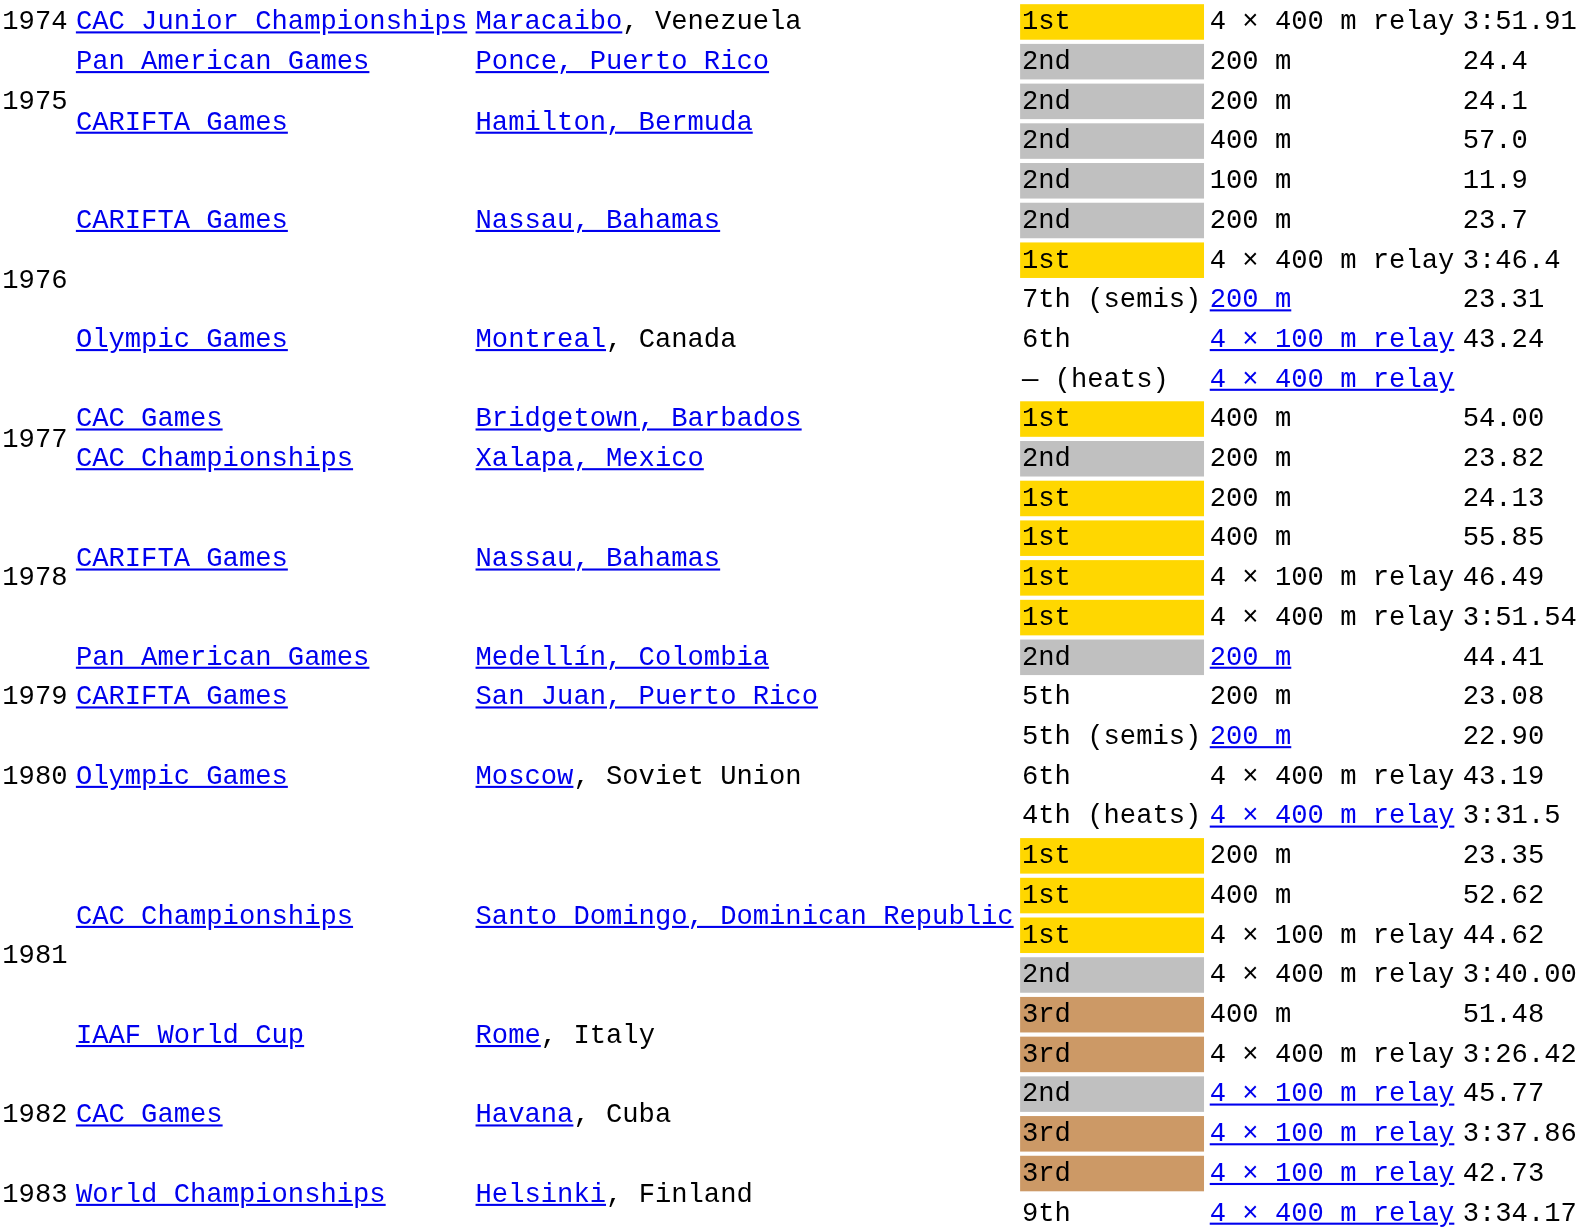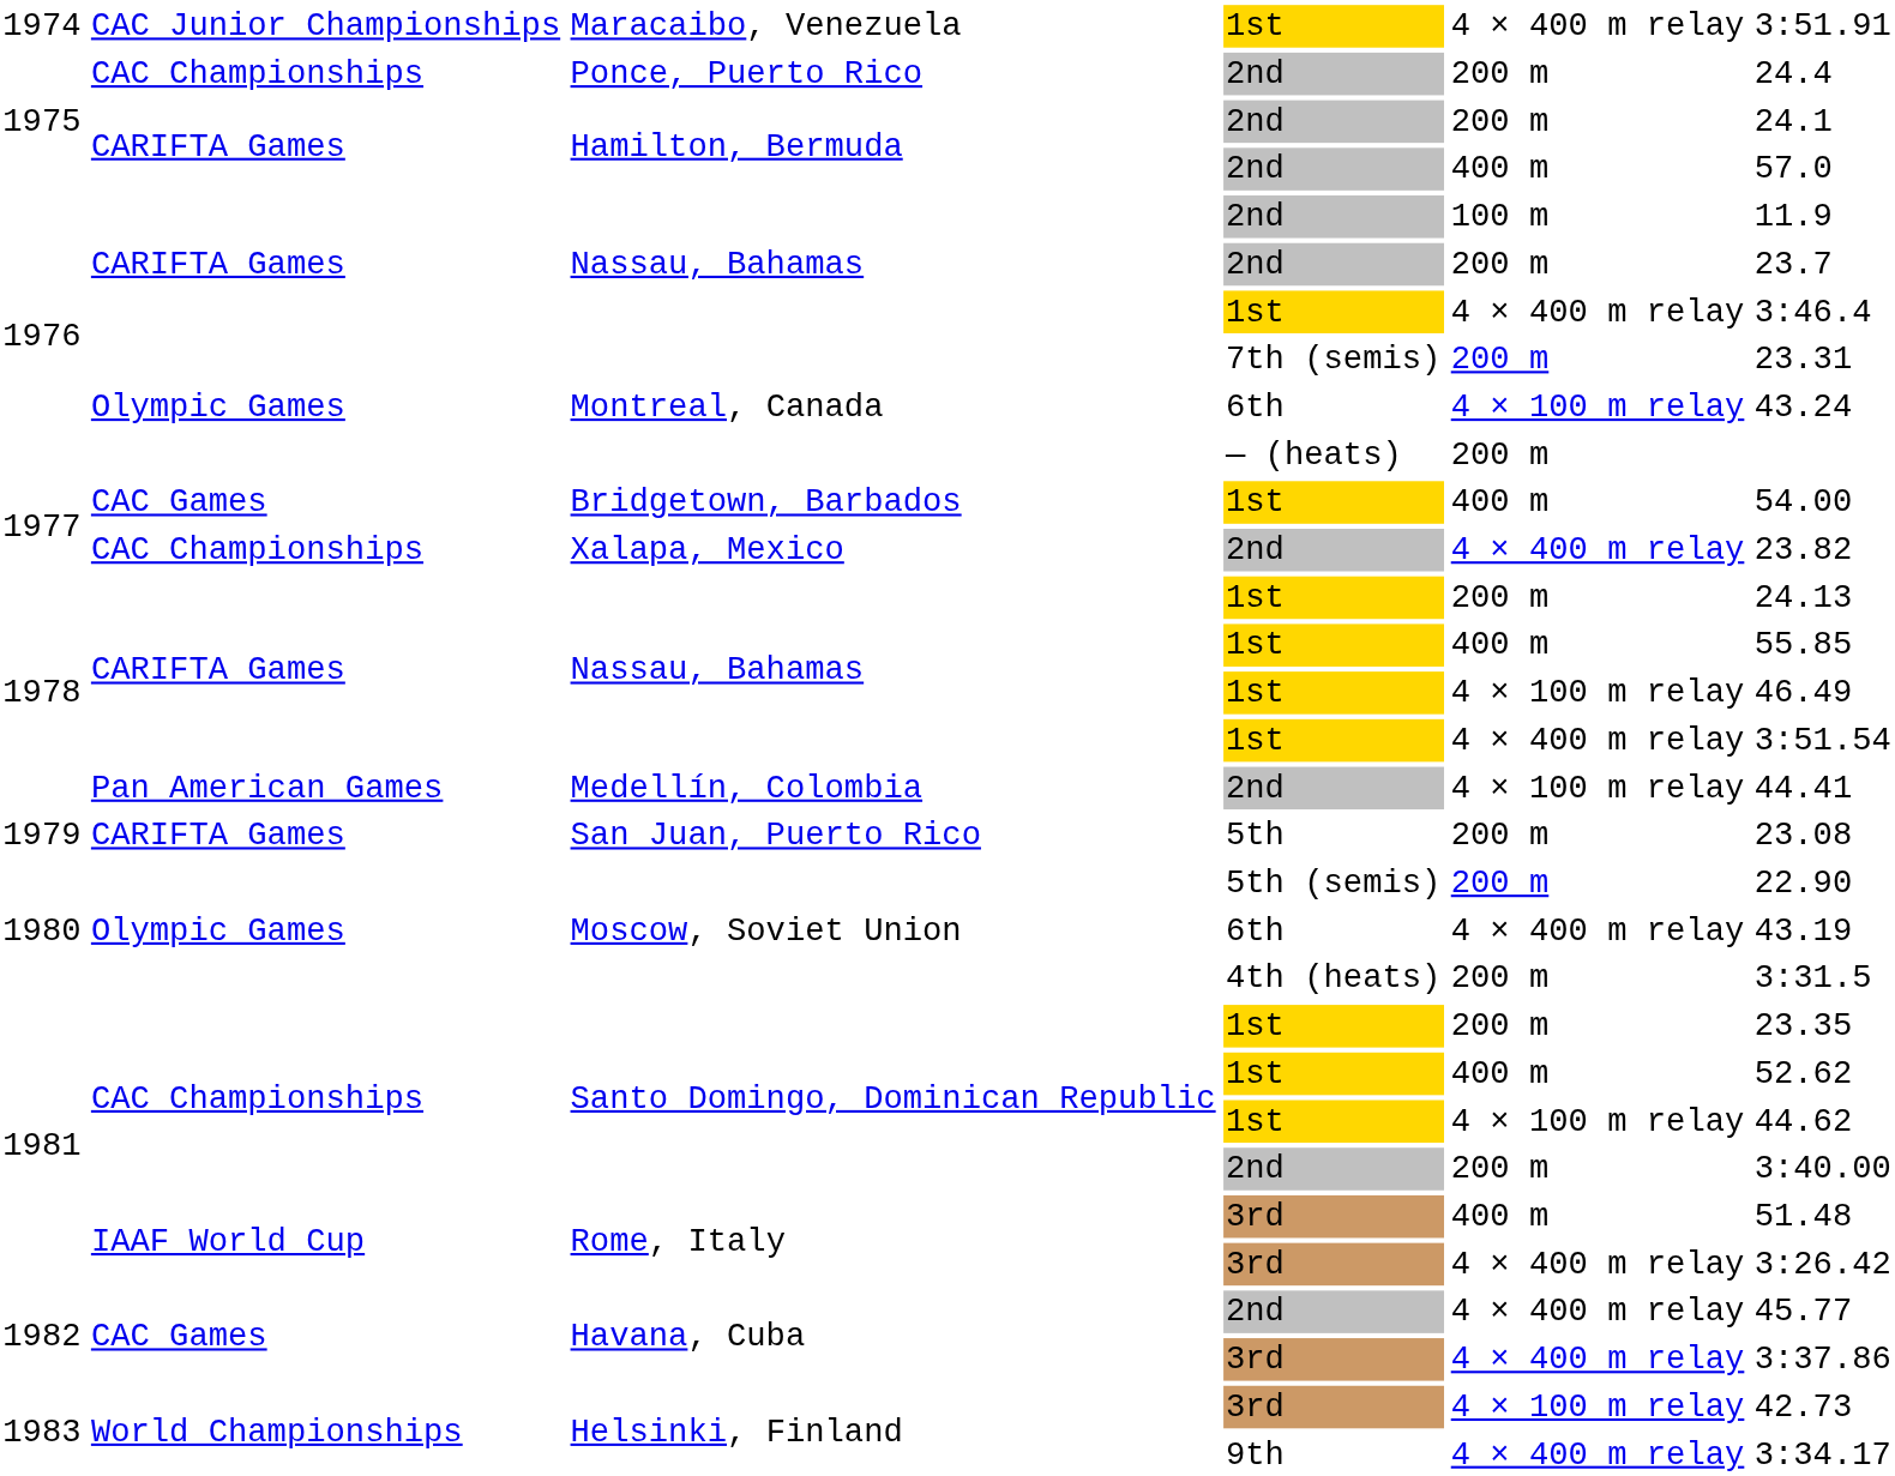 <table>
 <tr>
 <td>1974</td>
 <td><a href='#'>CAC Junior Championships</a></td>
 <td><a href='#'>Maracaibo</a>, Venezuela</td>
 <td bgcolor=gold>1st</td>
 <td>4 × 400 m relay</td>
 <td>3:51.91 </td>
 </tr>
 <tr>
 <td rowspan=3>1975</td>
-<td><a href='#'>Pan American Games</a></td>
+<td><a href='#'>CAC Championships</a></td>
 <td><a href='#'>Ponce, Puerto Rico</a></td>
 <td bgcolor=silver>2nd</td>
 <td>200 m</td>
 <td>24.4</td>
 </tr>
 <tr>
 <td rowspan=2><a href='#'>CARIFTA Games</a></td>
 <td rowspan=2><a href='#'>Hamilton, Bermuda</a></td>
 <td bgcolor=silver>2nd</td>
 <td>200 m</td>
 <td>24.1</td>
 </tr>
 <tr>
 <td bgcolor=silver>2nd</td>
 <td>400 m</td>
 <td>57.0</td>
 </tr>
 <tr>
 <td rowspan=6>1976</td>
 <td rowspan=3><a href='#'>CARIFTA Games</a></td>
 <td rowspan=3><a href='#'>Nassau, Bahamas</a></td>
 <td bgcolor=silver>2nd</td>
 <td>100 m</td>
 <td>11.9</td>
 </tr>
 <tr>
 <td bgcolor=silver>2nd</td>
 <td>200 m</td>
 <td>23.7</td>
 </tr>
 <tr>
 <td bgcolor=gold>1st</td>
 <td>4 × 400 m relay</td>
 <td>3:46.4</td>
 </tr>
 <tr>
 <td rowspan=3><a href='#'>Olympic Games</a></td>
 <td rowspan=3><a href='#'>Montreal</a>, Canada</td>
 <td>7th (semis)</td>
 <td><a href='#'>200 m</a></td>
 <td>23.31</td>
 </tr>
 <tr>
 <td>6th</td>
 <td><a href='#'>4 × 100 m relay</a></td>
 <td>43.24</td>
 </tr>
 <tr>
 <td>— (heats)</td>
-<td><a href='#'>4 × 400 m relay</a></td>
+<td>200 m</td>
 <td></td>
 </tr>
 <tr>
 <td rowspan=2>1977</td>
 <td><a href='#'>CAC Games</a></td>
 <td><a href='#'>Bridgetown, Barbados</a></td>
 <td bgcolor=gold>1st</td>
 <td>400 m</td>
 <td>54.00</td>
 </tr>
 <tr>
 <td><a href='#'>CAC Championships</a></td>
 <td><a href='#'>Xalapa, Mexico</a></td>
 <td bgcolor=silver>2nd</td>
-<td>200 m</td>
+<td><a href='#'>4 × 400 m relay</a></td>
 <td>23.82</td>
 </tr>
 <tr>
 <td rowspan=5>1978</td>
 <td rowspan=4><a href='#'>CARIFTA Games</a></td>
 <td rowspan=4><a href='#'>Nassau, Bahamas</a></td>
 <td bgcolor=gold>1st</td>
 <td>200 m</td>
 <td>24.13</td>
 </tr>
 <tr>
 <td bgcolor=gold>1st</td>
 <td>400 m</td>
 <td>55.85</td>
 </tr>
 <tr>
 <td bgcolor=gold>1st</td>
 <td>4 × 100 m relay</td>
 <td>46.49</td>
 </tr>
 <tr>
 <td bgcolor=gold>1st</td>
 <td>4 × 400 m relay</td>
 <td>3:51.54</td>
 </tr>
 <tr>
 <td><a href='#'>Pan American Games</a></td>
 <td><a href='#'>Medellín, Colombia</a></td>
 <td bgcolor=silver>2nd</td>
-<td><a href='#'>200 m</a></td>
+<td>4 × 100 m relay</td>
 <td>44.41</td>
 </tr>
 <tr>
 <td>1979</td>
 <td><a href='#'>CARIFTA Games</a></td>
 <td><a href='#'>San Juan, Puerto Rico</a></td>
 <td>5th</td>
 <td>200 m</td>
 <td>23.08</td>
 </tr>
 <tr>
 <td rowspan=3>1980</td>
 <td rowspan=3><a href='#'>Olympic Games</a></td>
 <td rowspan=3><a href='#'>Moscow</a>, Soviet Union</td>
 <td>5th (semis)</td>
 <td><a href='#'>200 m</a></td>
 <td>22.90</td>
 </tr>
 <tr>
 <td>6th</td>
 <td>4 × 400 m relay</td>
 <td>43.19</td>
 </tr>
 <tr>
 <td>4th (heats)</td>
-<td><a href='#'>4 × 400 m relay</a></td>
+<td>200 m</td>
 <td>3:31.5</td>
 </tr>
 <tr>
 <td rowspan=6>1981</td>
 <td rowspan=4><a href='#'>CAC Championships</a></td>
 <td rowspan=4><a href='#'>Santo Domingo, Dominican Republic</a></td>
 <td bgcolor=gold>1st</td>
 <td>200 m</td>
 <td>23.35 </td>
 </tr>
 <tr>
 <td bgcolor=gold>1st</td>
 <td>400 m</td>
 <td>52.62 </td>
 </tr>
 <tr>
 <td bgcolor=gold>1st</td>
 <td>4 × 100 m relay</td>
 <td>44.62</td>
 </tr>
 <tr>
 <td bgcolor=silver>2nd</td>
-<td>4 × 400 m relay</td>
+<td>200 m</td>
 <td>3:40.00</td>
 </tr>
 <tr>
 <td rowspan=2><a href='#'>IAAF World Cup</a></td>
 <td rowspan=2><a href='#'>Rome</a>, Italy</td>
 <td bgcolor=cc9966>3rd</td>
 <td>400 m</td>
 <td>51.48</td>
 </tr>
 <tr>
 <td bgcolor=cc9966>3rd</td>
 <td>4 × 400 m relay</td>
 <td>3:26.42</td>
 </tr>
 <tr>
 <td rowspan=2>1982</td>
 <td rowspan=2><a href='#'>CAC Games</a></td>
 <td rowspan=2><a href='#'>Havana</a>, Cuba</td>
 <td bgcolor=silver>2nd</td>
-<td><a href='#'>4 × 100 m relay</a></td>
+<td>4 × 400 m relay</td>
 <td>45.77</td>
 </tr>
 <tr>
 <td bgcolor=cc9966>3rd</td>
-<td><a href='#'>4 × 100 m relay</a></td>
+<td><a href='#'>4 × 400 m relay</a></td>
 <td>3:37.86</td>
 </tr>
 <tr>
 <td rowspan=2>1983</td>
 <td rowspan=2><a href='#'>World Championships</a></td>
 <td rowspan=2><a href='#'>Helsinki</a>, Finland</td>
 <td bgcolor=cc9966>3rd</td>
 <td><a href='#'>4 × 100 m relay</a></td>
 <td>42.73</td>
 </tr>
 <tr>
 <td>9th</td>
 <td><a href='#'>4 × 400 m relay</a></td>
 <td>3:34.17</td>
 </tr>
 </table>
